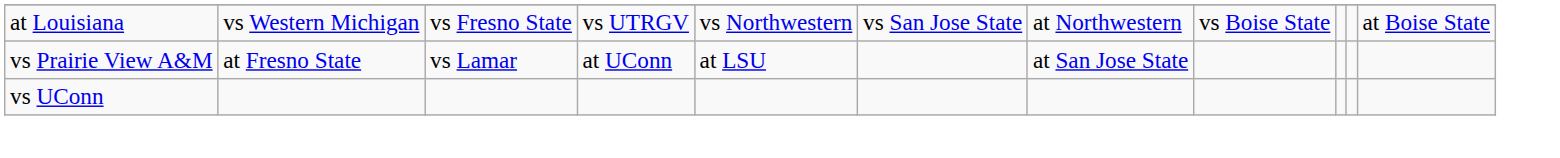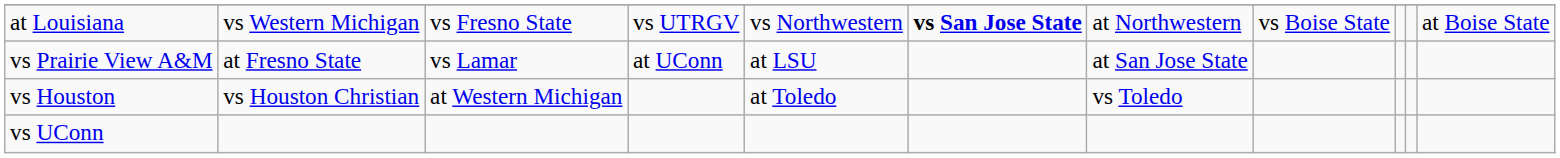 <table class="wikitable">
 <tr>
 </tr>
 <tr>
 <td>at <a href='#'>Louisiana</a></td>
 <td>vs <a href='#'>Western Michigan</a></td>
 <td>vs <a href='#'>Fresno State</a></td>
 <td>vs <a href='#'>UTRGV</a></td>
 <td>vs <a href='#'>Northwestern</a></td>
-<td>vs <a href='#'>San Jose State</a></td>
+<td><strong>vs <a href='#'>San Jose State</a></strong></td>
 <td>at <a href='#'>Northwestern</a></td>
 <td>vs <a href='#'>Boise State</a></td>
 <td></td>
 <td></td>
 <td>at <a href='#'>Boise State</a></td>
 </tr>
 <tr>
 <td>vs <a href='#'>Prairie View A&M</a></td>
 <td>at <a href='#'>Fresno State</a></td>
 <td>vs <a href='#'>Lamar</a></td>
 <td>at <a href='#'>UConn</a></td>
 <td>at <a href='#'>LSU</a></td>
 <td></td>
 <td>at <a href='#'>San Jose State</a></td>
 <td></td>
 <td></td>
 <td></td>
 <td></td>
 </tr>
 <tr>
+<td>vs <a href='#'>Houston</a></td>
+<td>vs <a href='#'>Houston Christian</a></td>
+<td>at <a href='#'>Western Michigan</a></td>
+<td></td>
+<td>at <a href='#'>Toledo</a></td>
+<td></td>
+<td>vs <a href='#'>Toledo</a></td>
+<td></td>
+<td></td>
+<td></td>
+<td></td>
+</tr>
+<tr>
 <td>vs <a href='#'>UConn</a></td>
 <td></td>
 <td></td>
 <td></td>
 <td></td>
 <td></td>
 <td></td>
 <td></td>
 <td></td>
 <td></td>
 <td></td>
 </tr>
 </table>
